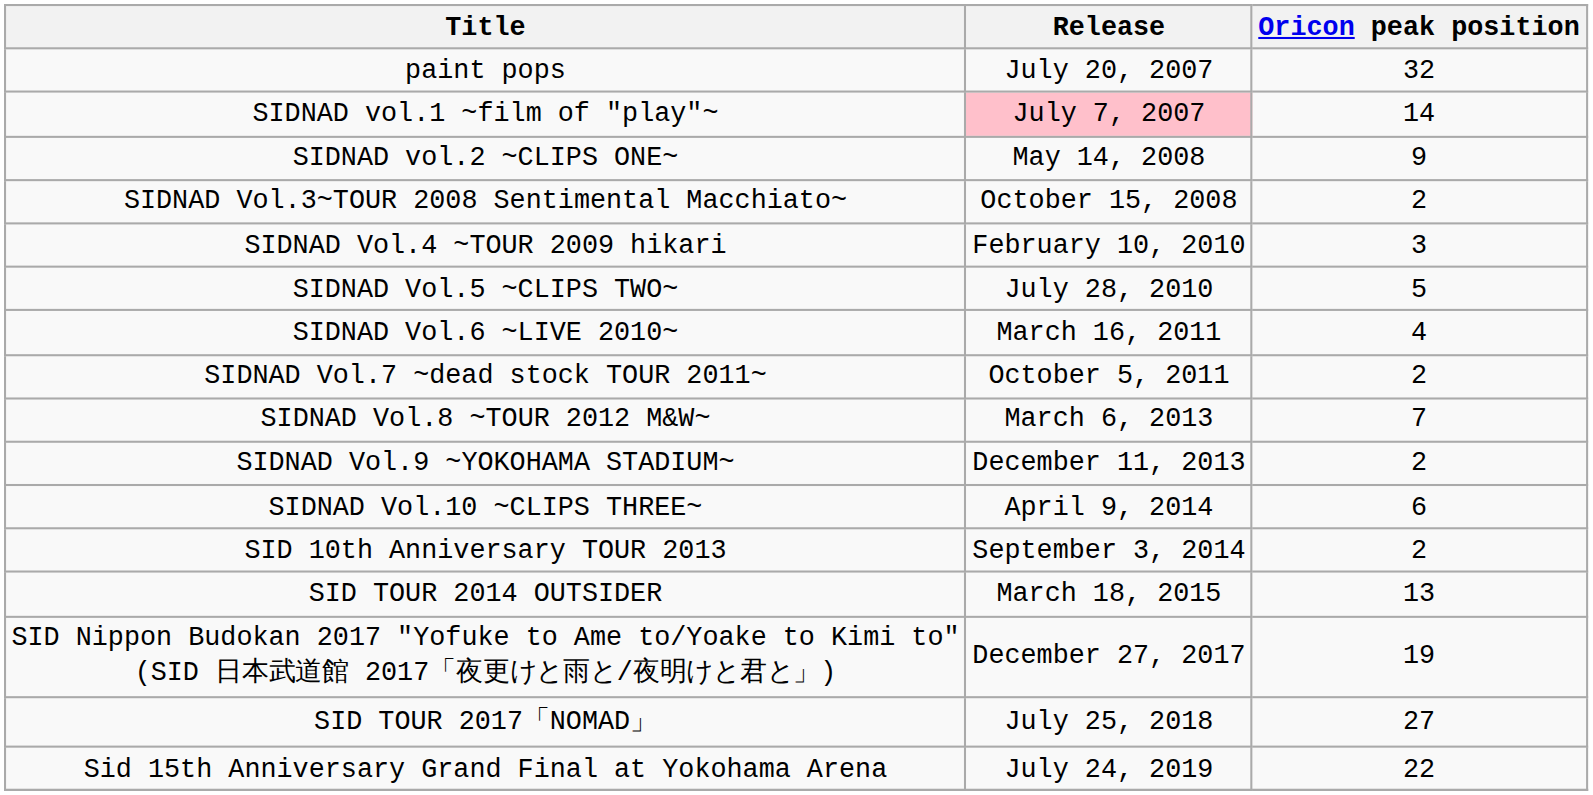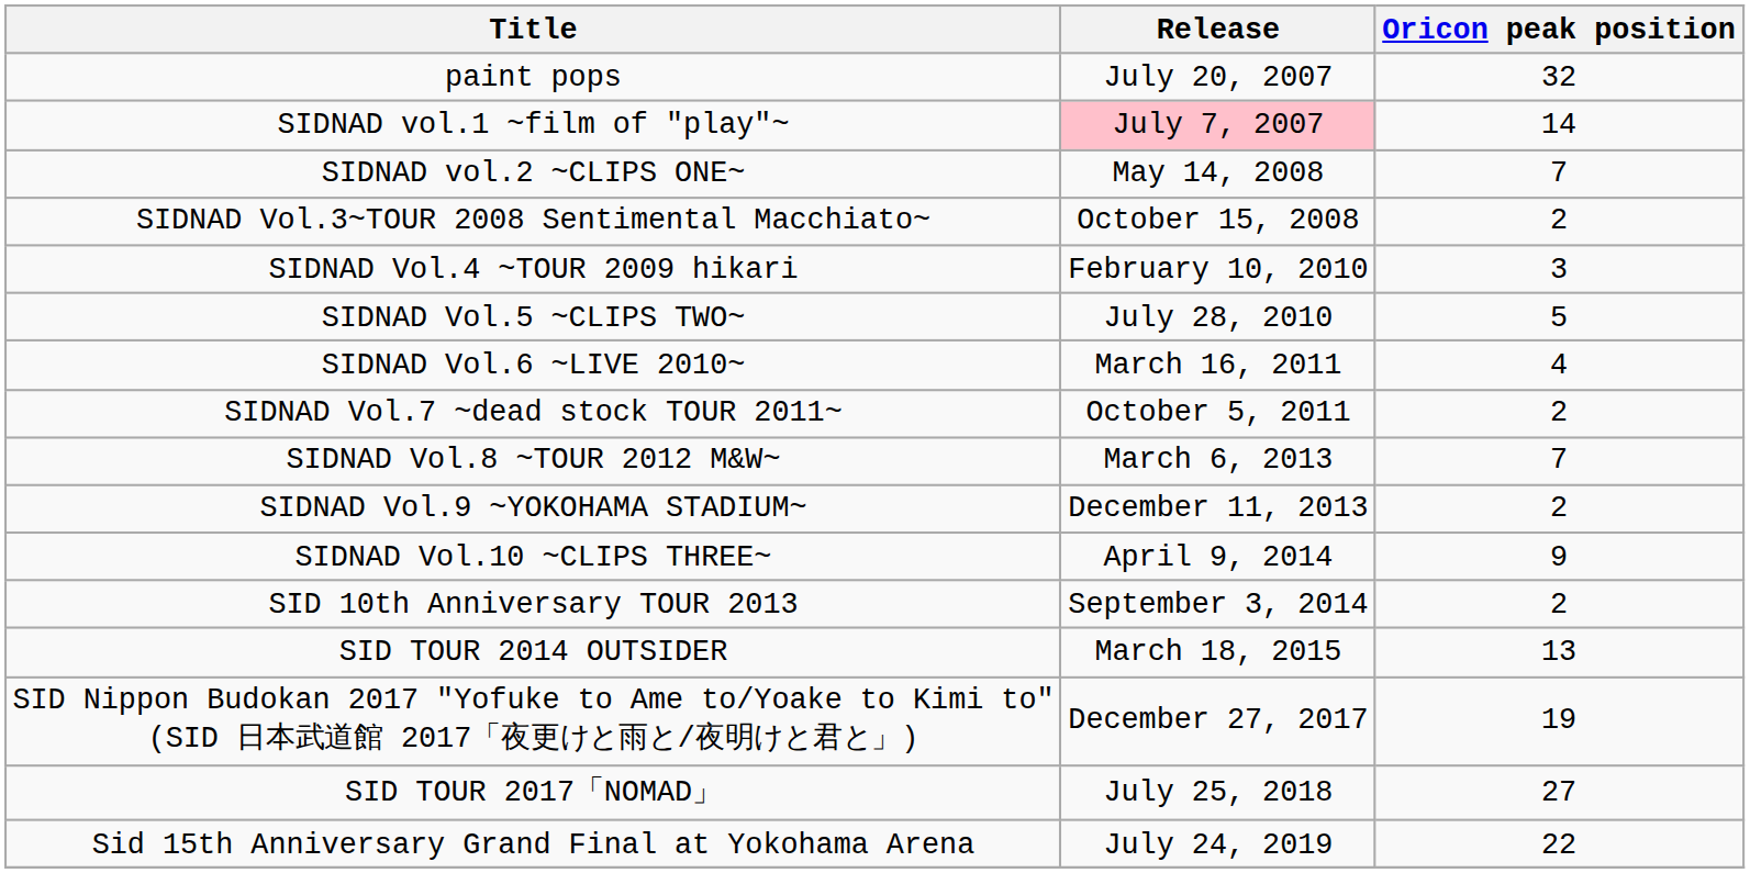 <table class="wikitable" style="text-align:center;">
 <tr>
 <th>Title</th>
 <th>Release</th>
 <th><a href='#'>Oricon</a> peak position</th>
 </tr>
 <tr>
 <td>paint pops</td>
 <td>July 20, 2007</td>
 <td>32</td>
 </tr>
 <tr>
 <td>SIDNAD vol.1 ~film of "play"~</td>
 <td style="background: pink;">July 7, 2007</td>
 <td>14</td>
 </tr>
 <tr>
 <td>SIDNAD vol.2 ~CLIPS ONE~</td>
 <td>May 14, 2008</td>
-<td>9</td>
+<td>7</td>
 </tr>
 <tr>
 <td>SIDNAD Vol.3~TOUR 2008 Sentimental Macchiato~</td>
 <td>October 15, 2008</td>
 <td>2</td>
 </tr>
 <tr>
 <td>SIDNAD Vol.4 ~TOUR 2009 hikari</td>
 <td>February 10, 2010</td>
 <td>3</td>
 </tr>
 <tr>
 <td>SIDNAD Vol.5 ~CLIPS TWO~</td>
 <td>July 28, 2010</td>
 <td>5</td>
 </tr>
 <tr>
 <td>SIDNAD Vol.6 ~LIVE 2010~</td>
 <td>March 16, 2011</td>
 <td>4</td>
 </tr>
 <tr>
 <td>SIDNAD Vol.7 ~dead stock TOUR 2011~</td>
 <td>October 5, 2011</td>
 <td>2</td>
 </tr>
 <tr>
 <td>SIDNAD Vol.8 ~TOUR 2012 M&W~</td>
 <td>March 6, 2013</td>
 <td>7</td>
 </tr>
 <tr>
 <td>SIDNAD Vol.9 ~YOKOHAMA STADIUM~</td>
 <td>December 11, 2013</td>
 <td>2</td>
 </tr>
 <tr>
 <td>SIDNAD Vol.10 ~CLIPS THREE~</td>
 <td>April 9, 2014</td>
-<td>6</td>
+<td>9</td>
 </tr>
 <tr>
 <td>SID 10th Anniversary TOUR 2013</td>
 <td>September 3, 2014</td>
 <td>2</td>
 </tr>
 <tr>
 <td>SID TOUR 2014 OUTSIDER</td>
 <td>March 18, 2015</td>
 <td>13</td>
 </tr>
 <tr>
 <td>SID Nippon Budokan 2017 "Yofuke to Ame to/Yoake to Kimi to" <br> (SID 日本武道館 2017「夜更けと雨と/夜明けと君と」)</td>
 <td>December 27, 2017</td>
 <td>19</td>
 </tr>
 <tr>
 <td>SID TOUR 2017「NOMAD」</td>
 <td>July 25, 2018</td>
 <td>27</td>
 </tr>
 <tr>
 <td>Sid 15th Anniversary Grand Final at Yokohama Arena</td>
 <td>July 24, 2019</td>
 <td>22</td>
 </tr>
 <tr>
 </tr>
 </table>
